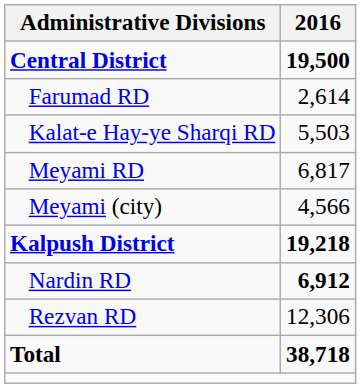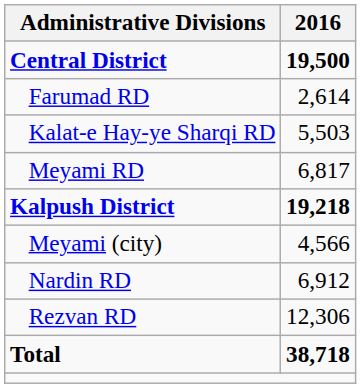 <table class="wikitable">
 <tr>
 <th>Administrative Divisions</th>
 <th>2016</th>
 </tr>
 <tr>
 <td><strong><a href='#'>Central District</a></strong></td>
 <td style="text-align: right;"><strong>19,500</strong></td>
 </tr>
 <tr>
 <td style="padding-left: 1em;"><a href='#'>Farumad RD</a></td>
 <td style="text-align: right;">2,614</td>
 </tr>
 <tr>
 <td style="padding-left: 1em;"><a href='#'>Kalat-e Hay-ye Sharqi RD</a></td>
 <td style="text-align: right;">5,503</td>
 </tr>
 <tr>
 <td style="padding-left: 1em;"><a href='#'>Meyami RD</a></td>
 <td style="text-align: right;">6,817</td>
 </tr>
 <tr>
+<td><strong><a href='#'>Kalpush District</a></strong></td>
+<td style="text-align: right;"><strong>19,218</strong></td>
+</tr>
+<tr>
 <td style="padding-left: 1em;"><a href='#'>Meyami</a> (city)</td>
 <td style="text-align: right;">4,566</td>
 </tr>
 <tr>
-<td><strong><a href='#'>Kalpush District</a></strong></td>
-<td style="text-align: right;"><strong>19,218</strong></td>
-</tr>
-<tr>
 <td style="padding-left: 1em;"><a href='#'>Nardin RD</a></td>
-<td style="text-align: right;"><strong>6,912</strong></td>
+<td style="text-align: right;">6,912</td>
 </tr>
 <tr>
 <td style="padding-left: 1em;"><a href='#'>Rezvan RD</a></td>
 <td style="text-align: right;">12,306</td>
 </tr>
 <tr>
 <td><strong>Total</strong></td>
 <td style="text-align: right;"><strong>38,718</strong></td>
 </tr>
 <tr>
 <td colspan=2></td>
 </tr>
 </table>
